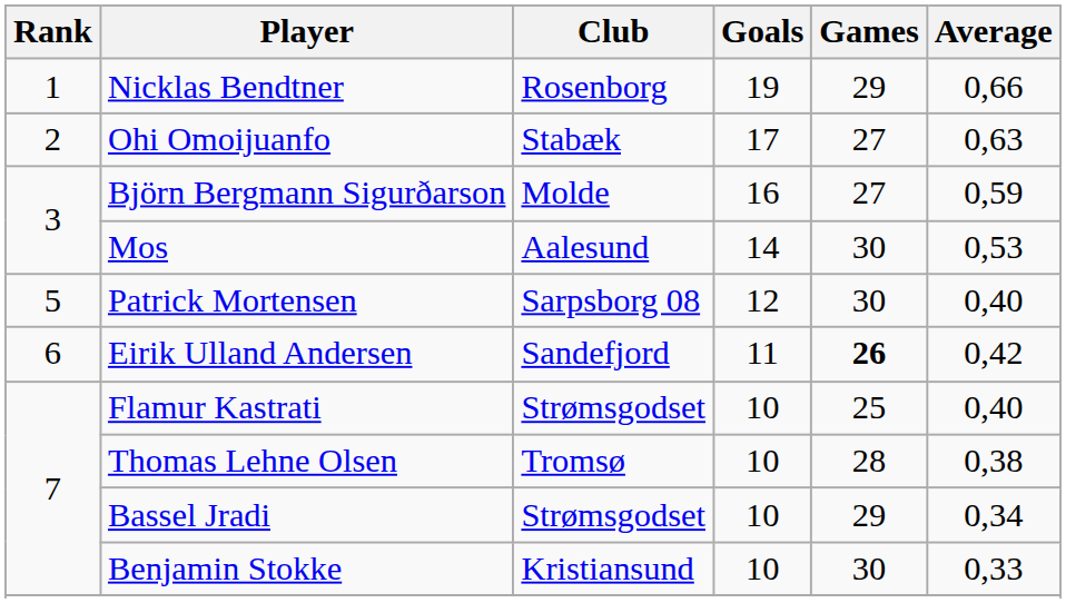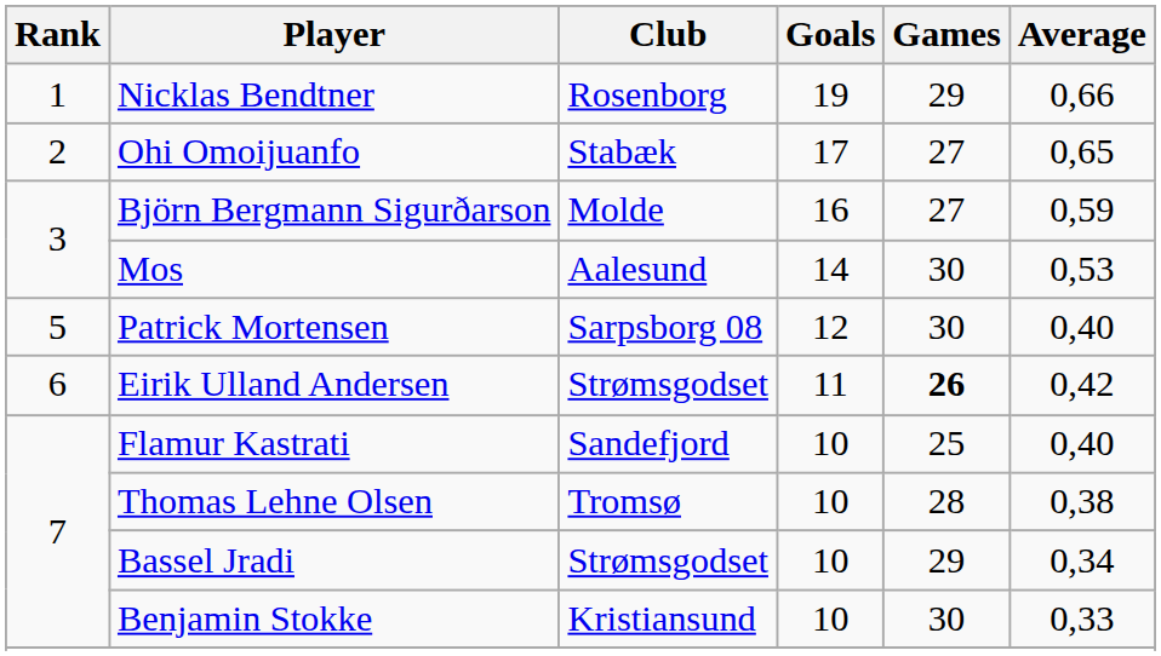 <table class="wikitable" style="text-align:center">
 <tr>
 <th>Rank</th>
 <th>Player</th>
 <th>Club</th>
 <th>Goals</th>
 <th>Games</th>
 <th>Average</th>
 </tr>
 <tr>
 <td>1</td>
 <td align="left"> <a href='#'>Nicklas Bendtner</a></td>
 <td align="left"><a href='#'>Rosenborg</a></td>
 <td>19</td>
 <td>29</td>
 <td>0,66</td>
 </tr>
 <tr>
 <td>2</td>
 <td align="left"> <a href='#'>Ohi Omoijuanfo</a></td>
 <td align="left"><a href='#'>Stabæk</a></td>
 <td>17</td>
 <td>27</td>
-<td>0,63</td>
+<td>0,65</td>
 </tr>
 <tr>
 <td rowspan="2">3</td>
 <td align="left"> <a href='#'>Björn Bergmann Sigurðarson</a></td>
 <td align="left"><a href='#'>Molde</a></td>
 <td>16</td>
 <td>27</td>
 <td>0,59</td>
 </tr>
 <tr>
 <td align="left"> <a href='#'>Mos</a></td>
 <td align="left"><a href='#'>Aalesund</a></td>
 <td>14</td>
 <td>30</td>
 <td>0,53</td>
 </tr>
 <tr>
 <td>5</td>
 <td align="left"> <a href='#'>Patrick Mortensen</a></td>
 <td align="left"><a href='#'>Sarpsborg 08</a></td>
 <td>12</td>
 <td>30</td>
 <td>0,40</td>
 </tr>
 <tr>
 <td>6</td>
 <td align="left"> <a href='#'>Eirik Ulland Andersen</a></td>
-<td align="left"><a href='#'>Sandefjord</a></td>
+<td align="left"><a href='#'>Strømsgodset</a></td>
 <td>11</td>
 <td><strong>26</strong></td>
 <td>0,42</td>
 </tr>
 <tr>
 <td rowspan="4">7</td>
 <td align="left"> <a href='#'>Flamur Kastrati</a></td>
-<td align="left"><a href='#'>Strømsgodset</a></td>
+<td align="left"><a href='#'>Sandefjord</a></td>
 <td>10</td>
 <td>25</td>
 <td>0,40</td>
 </tr>
 <tr>
 <td align="left"> <a href='#'>Thomas Lehne Olsen</a></td>
 <td align="left"><a href='#'>Tromsø</a></td>
 <td>10</td>
 <td>28</td>
 <td>0,38</td>
 </tr>
 <tr>
 <td align="left"> <a href='#'>Bassel Jradi</a></td>
 <td align="left"><a href='#'>Strømsgodset</a></td>
 <td>10</td>
 <td>29</td>
 <td>0,34</td>
 </tr>
 <tr>
 <td align="left"> <a href='#'>Benjamin Stokke</a></td>
 <td align="left"><a href='#'>Kristiansund</a></td>
 <td>10</td>
 <td>30</td>
 <td>0,33</td>
 </tr>
 <tr>
 </tr>
 <tr>
 </tr>
 </table>
